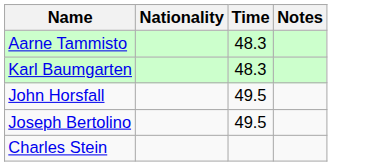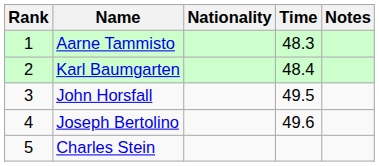 <table class="wikitable sortable" style="text-align:center">
 <tr>
+<th>Rank</th>
 <th>Name</th>
 <th>Nationality</th>
 <th>Time</th>
 <th>Notes</th>
 </tr>
 <tr bgcolor=ccffcc>
+<td>1</td>
 <td align=left><a href='#'>Aarne Tammisto</a></td>
 <td align=left></td>
 <td>48.3</td>
 <td></td>
 </tr>
 <tr bgcolor=ccffcc>
+<td>2</td>
 <td align=left><a href='#'>Karl Baumgarten</a></td>
 <td align=left></td>
-<td>48.3</td>
+<td>48.4</td>
 <td></td>
 </tr>
 <tr>
+<td>3</td>
 <td align=left><a href='#'>John Horsfall</a></td>
 <td align=left></td>
 <td>49.5</td>
 <td></td>
 </tr>
 <tr>
+<td>4</td>
 <td align=left><a href='#'>Joseph Bertolino</a></td>
 <td align=left></td>
-<td>49.5</td>
+<td>49.6</td>
 <td></td>
 </tr>
 <tr>
+<td>5</td>
 <td align=left><a href='#'>Charles Stein</a></td>
 <td align=left></td>
 <td></td>
 <td></td>
 </tr>
 </table>
